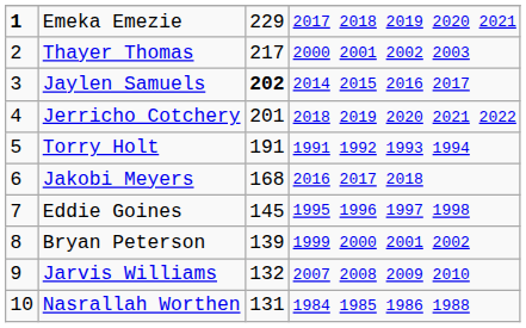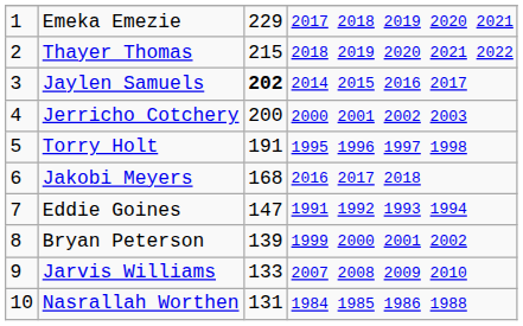 <table class="wikitable">
 <tr>
 </tr>
 <tr>
-<td><strong>1</strong></td>
+<td>1</td>
 <td>Emeka Emezie</td>
 <td>229</td>
 <td style="font-size:80%;"><a href='#'>2017</a> <a href='#'>2018</a> <a href='#'>2019</a> <a href='#'>2020</a> <a href='#'>2021</a></td>
 </tr>
 <tr>
 <td>2</td>
 <td><a href='#'>Thayer Thomas</a></td>
-<td>217</td>
-<td style="font-size:80%;"><a href='#'>2000</a> <a href='#'>2001</a> <a href='#'>2002</a> <a href='#'>2003</a></td>
+<td>215</td>
+<td style="font-size:80%;"><a href='#'>2018</a> <a href='#'>2019</a> <a href='#'>2020</a> <a href='#'>2021</a> <a href='#'>2022</a></td>
 </tr>
 <tr>
 <td>3</td>
 <td><a href='#'>Jaylen Samuels</a></td>
 <td><strong>202</strong></td>
 <td style="font-size:80%;"><a href='#'>2014</a> <a href='#'>2015</a> <a href='#'>2016</a> <a href='#'>2017</a></td>
 </tr>
 <tr>
 <td>4</td>
 <td><a href='#'>Jerricho Cotchery</a></td>
-<td>201</td>
-<td style="font-size:80%;"><a href='#'>2018</a> <a href='#'>2019</a> <a href='#'>2020</a> <a href='#'>2021</a> <a href='#'>2022</a></td>
+<td>200</td>
+<td style="font-size:80%;"><a href='#'>2000</a> <a href='#'>2001</a> <a href='#'>2002</a> <a href='#'>2003</a></td>
 </tr>
 <tr>
 <td>5</td>
 <td><a href='#'>Torry Holt</a></td>
 <td>191</td>
-<td style="font-size:80%;"><a href='#'>1991</a> <a href='#'>1992</a> <a href='#'>1993</a> <a href='#'>1994</a></td>
+<td style="font-size:80%;"><a href='#'>1995</a> <a href='#'>1996</a> <a href='#'>1997</a> <a href='#'>1998</a></td>
 </tr>
 <tr>
 <td>6</td>
 <td><a href='#'>Jakobi Meyers</a></td>
 <td>168</td>
 <td style="font-size:80%;"><a href='#'>2016</a> <a href='#'>2017</a> <a href='#'>2018</a></td>
 </tr>
 <tr>
 <td>7</td>
 <td>Eddie Goines</td>
-<td>145</td>
-<td style="font-size:80%;"><a href='#'>1995</a> <a href='#'>1996</a> <a href='#'>1997</a> <a href='#'>1998</a></td>
+<td>147</td>
+<td style="font-size:80%;"><a href='#'>1991</a> <a href='#'>1992</a> <a href='#'>1993</a> <a href='#'>1994</a></td>
 </tr>
 <tr>
 <td>8</td>
 <td>Bryan Peterson</td>
 <td>139</td>
 <td style="font-size:80%;"><a href='#'>1999</a> <a href='#'>2000</a> <a href='#'>2001</a> <a href='#'>2002</a></td>
 </tr>
 <tr>
 <td>9</td>
 <td><a href='#'>Jarvis Williams</a></td>
-<td>132</td>
+<td>133</td>
 <td style="font-size:80%;"><a href='#'>2007</a> <a href='#'>2008</a> <a href='#'>2009</a> <a href='#'>2010</a></td>
 </tr>
 <tr>
 <td>10</td>
 <td><a href='#'>Nasrallah Worthen</a></td>
 <td>131</td>
 <td style="font-size:80%;"><a href='#'>1984</a> <a href='#'>1985</a> <a href='#'>1986</a> <a href='#'>1988</a></td>
 </tr>
 </table>
